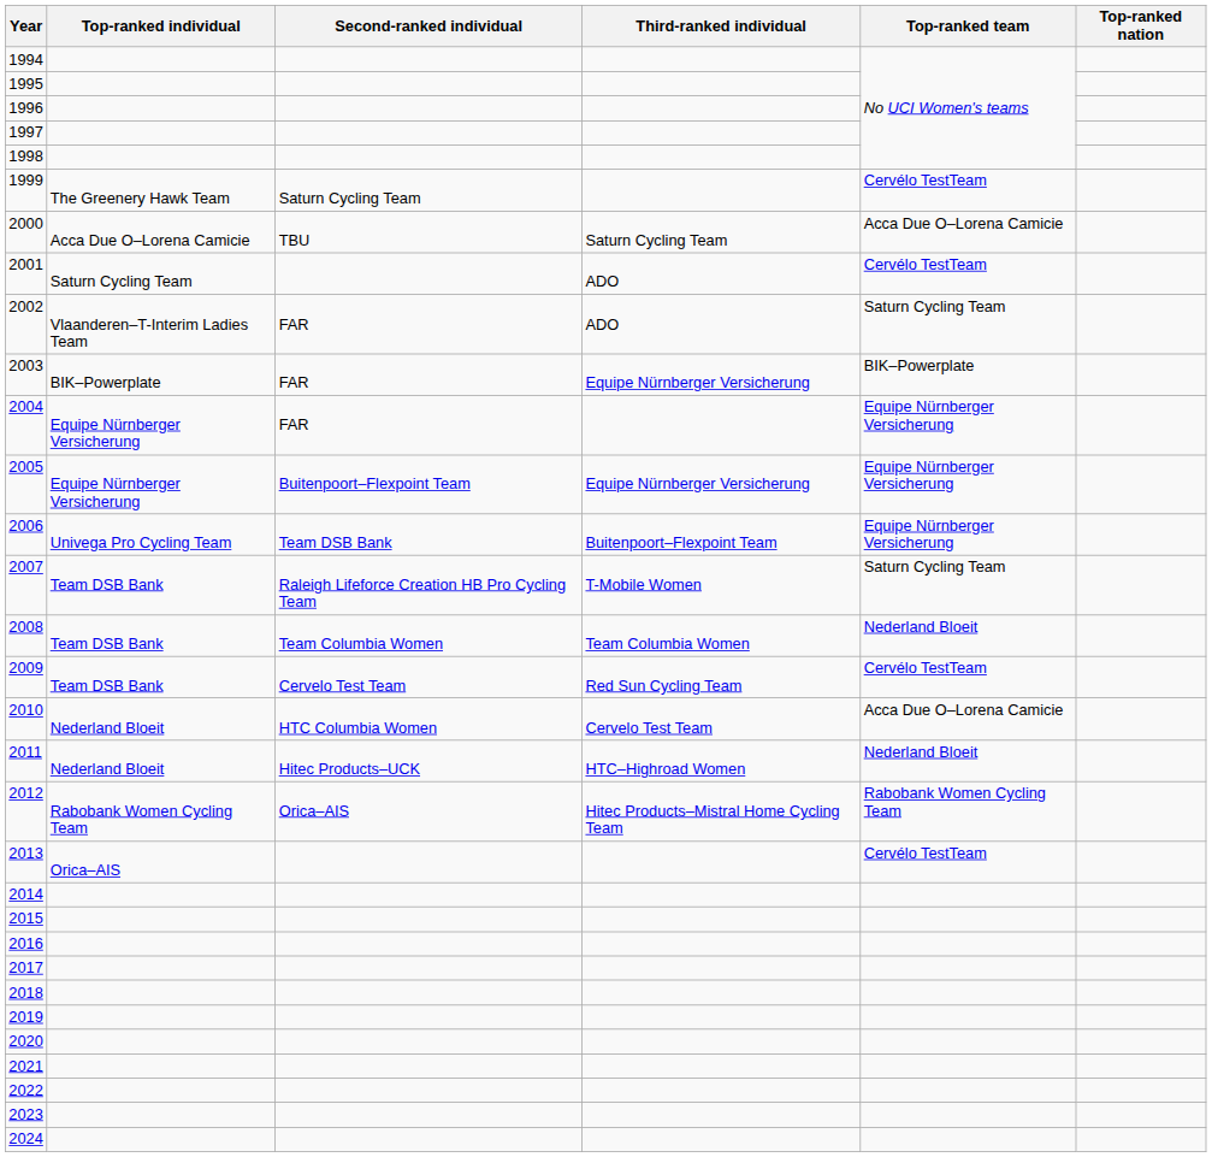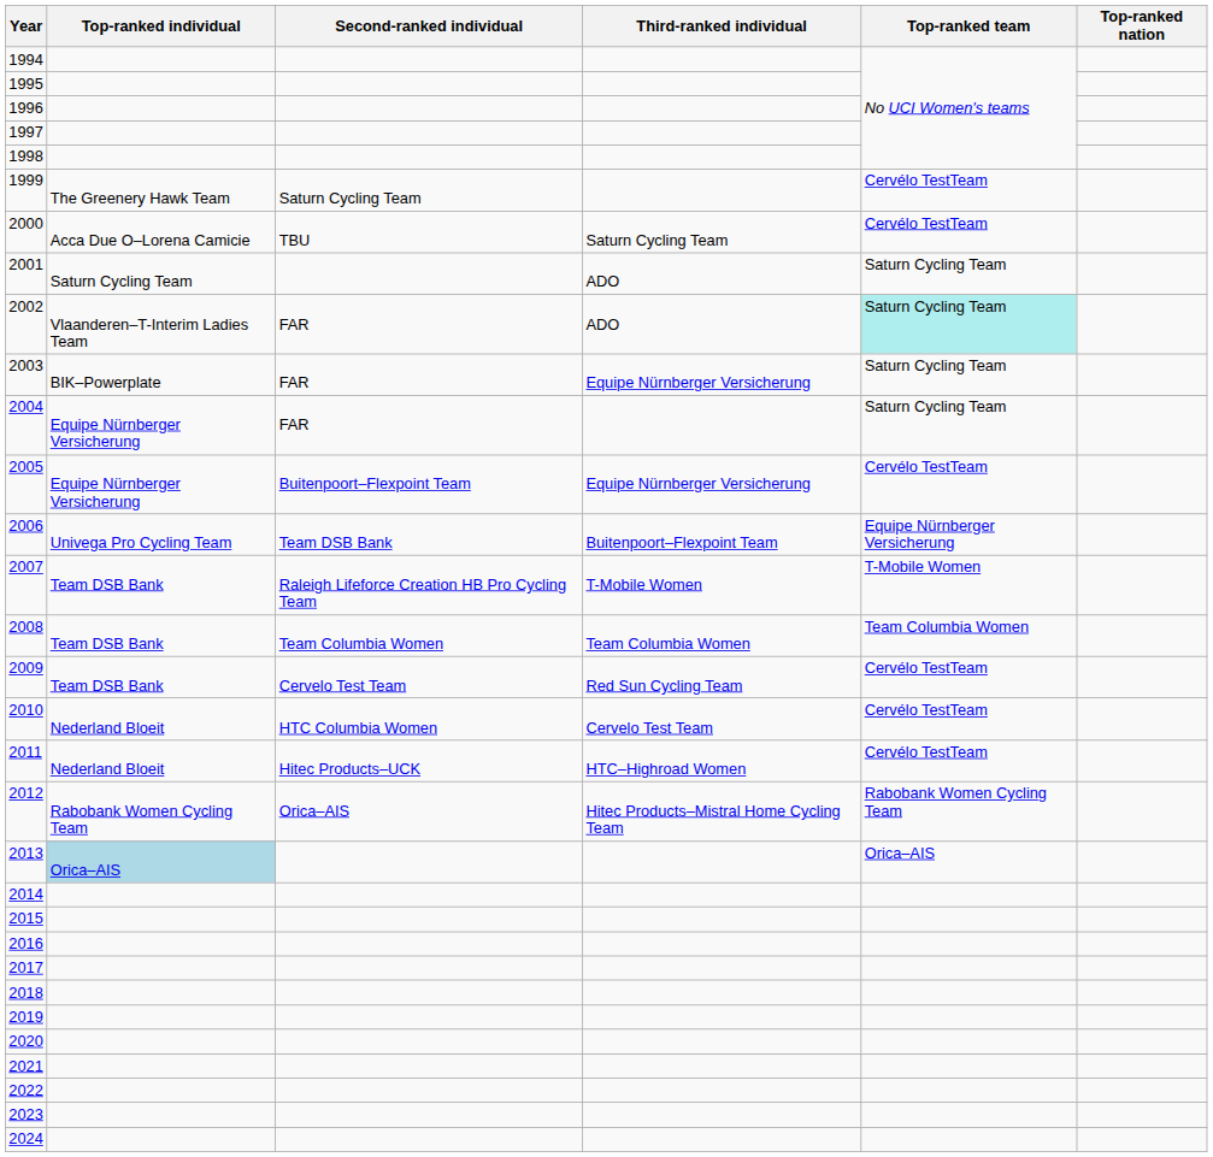 <table class="wikitable">
 <tr>
 <th>Year</th>
 <th>Top-ranked individual</th>
 <th>Second-ranked individual</th>
 <th>Third-ranked individual</th>
 <th>Top-ranked team</th>
 <th>Top-ranked nation</th>
 </tr>
 <tr>
 <td>1994</td>
 <td align=left></td>
 <td></td>
 <td></td>
 <td rowspan=5><em>No <a href='#'>UCI Women's teams</a></em></td>
 <td></td>
 </tr>
 <tr>
 <td>1995</td>
 <td align=left></td>
 <td></td>
 <td></td>
 <td></td>
 </tr>
 <tr>
 <td>1996</td>
 <td align=left></td>
 <td></td>
 <td></td>
 <td></td>
 </tr>
 <tr>
 <td>1997</td>
 <td align=left></td>
 <td></td>
 <td></td>
 <td></td>
 </tr>
 <tr>
 <td>1998</td>
 <td align=left></td>
 <td></td>
 <td></td>
 <td></td>
 </tr>
 <tr valign="top">
 <td>1999</td>
 <td align=left><br><span>The Greenery Hawk Team</span></td>
 <td align=left><br><span>Saturn Cycling Team</span></td>
 <td align=left><br></td>
 <td><a href='#'>Cervélo TestTeam</a></td>
 <td></td>
 </tr>
 <tr valign="top">
 <td>2000</td>
 <td align=left><br><span>Acca Due O–Lorena Camicie</span></td>
 <td align=left><br><span>TBU</span></td>
 <td align=left><br><span>Saturn Cycling Team</span></td>
-<td>Acca Due O–Lorena Camicie</td>
+<td><a href='#'>Cervélo TestTeam</a></td>
 <td></td>
 </tr>
 <tr valign="top">
 <td>2001</td>
 <td align=left><br><span>Saturn Cycling Team</span></td>
 <td align=left><br></td>
 <td align=left><br><span>ADO</span></td>
-<td><a href='#'>Cervélo TestTeam</a></td>
+<td>Saturn Cycling Team</td>
 <td></td>
 </tr>
 <tr valign="top">
 <td>2002</td>
 <td align=left><br><span>Vlaanderen–T-Interim Ladies Team</span></td>
 <td align=left><br><span>FAR</span></td>
 <td align=left><br><span>ADO</span></td>
-<td>Saturn Cycling Team</td>
+<td style="background: paleturquoise;">Saturn Cycling Team</td>
 <td></td>
 </tr>
 <tr valign="top">
 <td>2003</td>
 <td align=left><br><span>BIK–Powerplate</span></td>
 <td align=left><br><span>FAR</span></td>
 <td align=left><br><span><a href='#'>Equipe Nürnberger Versicherung</a></span></td>
-<td>BIK–Powerplate</td>
+<td>Saturn Cycling Team</td>
 <td></td>
 </tr>
 <tr valign="top">
 <td><a href='#'>2004</a></td>
 <td align=left><br><span><a href='#'>Equipe Nürnberger Versicherung</a></span></td>
 <td align=left><br><span>FAR</span></td>
 <td align=left><br></td>
-<td><a href='#'>Equipe Nürnberger Versicherung</a></td>
+<td>Saturn Cycling Team</td>
 <td></td>
 </tr>
 <tr valign="top">
 <td><a href='#'>2005</a></td>
 <td align=left><br><span><a href='#'>Equipe Nürnberger Versicherung</a></span></td>
 <td align=left><br><span><a href='#'>Buitenpoort–Flexpoint Team</a></span></td>
 <td align=left><br><span><a href='#'>Equipe Nürnberger Versicherung</a></span></td>
-<td><a href='#'>Equipe Nürnberger Versicherung</a></td>
+<td><a href='#'>Cervélo TestTeam</a></td>
 <td></td>
 </tr>
 <tr valign="top">
 <td><a href='#'>2006</a><br></td>
 <td align=left><br><span><a href='#'>Univega Pro Cycling Team</a></span></td>
 <td align=left><br><span><a href='#'>Team DSB Bank</a></span></td>
 <td align=left><br><span><a href='#'>Buitenpoort–Flexpoint Team</a></span></td>
 <td><a href='#'>Equipe Nürnberger Versicherung</a></td>
 <td></td>
 </tr>
 <tr valign="top">
 <td><a href='#'>2007</a><br></td>
 <td align=left><br><span><a href='#'>Team DSB Bank</a></span></td>
 <td align=left><br><span><a href='#'>Raleigh Lifeforce Creation HB Pro Cycling Team</a></span></td>
 <td align=left><br><span><a href='#'>T-Mobile Women</a></span></td>
-<td>Saturn Cycling Team</td>
+<td><a href='#'>T-Mobile Women</a></td>
 <td></td>
 </tr>
 <tr valign="top">
 <td><a href='#'>2008</a><br></td>
 <td align=left><br><span><a href='#'>Team DSB Bank</a></span></td>
 <td align=left><br><span><a href='#'>Team Columbia Women</a></span></td>
 <td align=left><br><span><a href='#'>Team Columbia Women</a></span></td>
-<td><a href='#'>Nederland Bloeit</a></td>
+<td><a href='#'>Team Columbia Women</a></td>
 <td></td>
 </tr>
 <tr valign="top">
 <td><a href='#'>2009</a><br></td>
 <td align=left><br><span><a href='#'>Team DSB Bank</a></span></td>
 <td align=left><br><span><a href='#'>Cervelo Test Team</a></span></td>
 <td align=left><br><span><a href='#'>Red Sun Cycling Team</a></span></td>
 <td><a href='#'>Cervélo TestTeam</a></td>
 <td></td>
 </tr>
 <tr valign="top">
 <td><a href='#'>2010</a><br></td>
 <td align=left><br><span><a href='#'>Nederland Bloeit</a></span></td>
 <td align=left><br><span><a href='#'>HTC Columbia Women</a></span></td>
 <td align=left><br><span><a href='#'>Cervelo Test Team</a></span></td>
-<td>Acca Due O–Lorena Camicie</td>
+<td><a href='#'>Cervélo TestTeam</a></td>
 <td></td>
 </tr>
 <tr valign="top">
 <td><a href='#'>2011</a><br></td>
 <td align=left><br><span><a href='#'>Nederland Bloeit</a></span></td>
 <td align=left><br><span><a href='#'>Hitec Products–UCK</a></span></td>
 <td align=left><br><span><a href='#'>HTC–Highroad Women</a></span></td>
-<td><a href='#'>Nederland Bloeit</a></td>
+<td><a href='#'>Cervélo TestTeam</a></td>
 <td></td>
 </tr>
 <tr valign="top">
 <td><a href='#'>2012</a><br></td>
 <td align=left><br><span><a href='#'>Rabobank Women Cycling Team</a></span></td>
 <td align=left><br><span><a href='#'>Orica–AIS</a></span></td>
 <td align=left><br><span><a href='#'>Hitec Products–Mistral Home Cycling Team</a></span></td>
 <td><a href='#'>Rabobank Women Cycling Team</a></td>
 <td></td>
 </tr>
 <tr valign="top">
 <td><a href='#'>2013</a><br></td>
-<td align=left><br><span><a href='#'>Orica–AIS</a></span></td>
+<td align=left style="background: lightblue;"><br><span><a href='#'>Orica–AIS</a></span></td>
 <td align=left><br><span></span></td>
 <td align=left><br><span></span></td>
-<td><a href='#'>Cervélo TestTeam</a></td>
+<td><a href='#'>Orica–AIS</a></td>
 <td></td>
 </tr>
 <tr valign="top">
 <td><a href='#'>2014</a><br></td>
 <td align=left><br><span></span></td>
 <td align=left><br><span></span></td>
 <td align=left><br><span></span></td>
 <td></td>
 <td></td>
 </tr>
 <tr valign="top">
 <td><a href='#'>2015</a><br></td>
 <td align=left><br><span></span></td>
 <td align=left><br><span></span></td>
 <td align=left><br><span></span></td>
 <td></td>
 <td></td>
 </tr>
 <tr valign="top">
 <td><a href='#'>2016</a><br></td>
 <td align=left><br><span></span></td>
 <td align=left><br><span></span></td>
 <td align=left><br><span></span></td>
 <td></td>
 <td></td>
 </tr>
 <tr valign="top">
 <td><a href='#'>2017</a><br></td>
 <td align=left><br><span></span></td>
 <td align=left><br><span></span></td>
 <td align=left><br><span></span></td>
 <td></td>
 <td></td>
 </tr>
 <tr valign="top">
 <td><a href='#'>2018</a><br></td>
 <td align=left><br><span></span></td>
 <td align=left><br><span></span></td>
 <td align=left><br><span></span></td>
 <td></td>
 <td></td>
 </tr>
 <tr valign="top">
 <td><a href='#'>2019</a><br></td>
 <td align=left><br><span></span></td>
 <td align=left><br><span></span></td>
 <td align=left><br><span></span></td>
 <td></td>
 <td></td>
 </tr>
 <tr valign="top">
 <td><a href='#'>2020</a><br></td>
 <td align=left><br><span></span></td>
 <td align=left><br><span></span></td>
 <td align=left><br><span></span></td>
 <td></td>
 <td></td>
 </tr>
 <tr valign="top">
 <td><a href='#'>2021</a><br></td>
 <td align=left><br><span></span></td>
 <td align=left><br><span></span></td>
 <td align=left><br><span></span></td>
 <td></td>
 <td></td>
 </tr>
 <tr valign="top">
 <td><a href='#'>2022</a></td>
 <td align=left><br><span></span></td>
 <td align=left><br><span></span></td>
 <td align=left><br><span></span></td>
 <td></td>
 <td></td>
 </tr>
 <tr valign="top">
 <td><a href='#'>2023</a></td>
 <td align=left><br><span></span></td>
 <td align=left><br><span></span></td>
 <td align=left><br><span></span></td>
 <td></td>
 <td></td>
 </tr>
 <tr>
 <td><a href='#'>2024</a></td>
 <td><br><span></span></td>
 <td><br><span></span></td>
 <td><br><span></span></td>
 <td></td>
 <td></td>
 </tr>
 </table>
